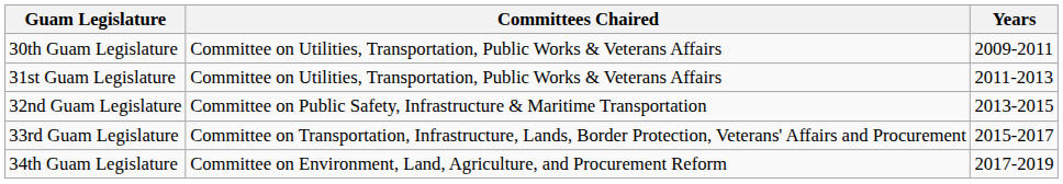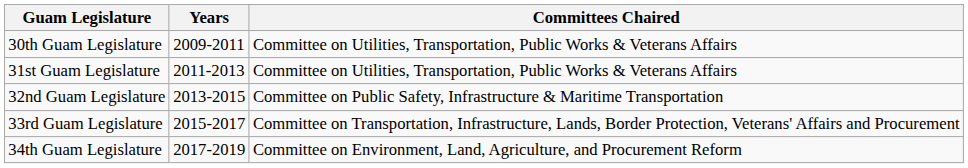 <table class="wikitable sortable" id="committees">
 <tr style="vertical-align:bottom;">
 <th>Guam Legislature</th>
+<th>Years</th>
 <th>Committees Chaired</th>
-<th>Years</th>
 </tr>
 <tr>
 <td>30th Guam Legislature</td>
+<td>2009-2011</td>
 <td>Committee on Utilities, Transportation, Public Works & Veterans Affairs</td>
-<td>2009-2011</td>
 </tr>
 <tr>
 <td>31st Guam Legislature</td>
+<td>2011-2013</td>
 <td>Committee on Utilities, Transportation, Public Works & Veterans Affairs</td>
-<td>2011-2013</td>
 </tr>
 <tr>
 <td>32nd Guam Legislature</td>
+<td>2013-2015</td>
 <td>Committee on Public Safety, Infrastructure & Maritime Transportation</td>
-<td>2013-2015</td>
 </tr>
 <tr>
 <td>33rd Guam Legislature</td>
+<td>2015-2017</td>
 <td>Committee on Transportation, Infrastructure, Lands, Border Protection, Veterans' Affairs and Procurement</td>
-<td>2015-2017</td>
 </tr>
 <tr>
 <td>34th Guam Legislature</td>
+<td>2017-2019</td>
 <td>Committee on Environment, Land, Agriculture, and Procurement Reform</td>
-<td>2017-2019</td>
 </tr>
 </table>
